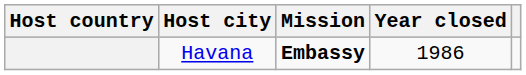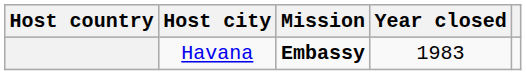 <table class="wikitable plainrowheaders" style="text-align:center;">
 <tr>
 <th scope="col">Host country</th>
 <th scope="col">Host city</th>
 <th scope="col">Mission</th>
 <th scope="col">Year closed</th>
 <th scope="col"></th>
 </tr>
 <tr>
 <th scope="row"></th>
 <td><a href='#'>Havana</a></td>
 <td><strong>Embassy</strong></td>
-<td>1986</td>
+<td>1983</td>
 <td></td>
 </tr>
 </table>
